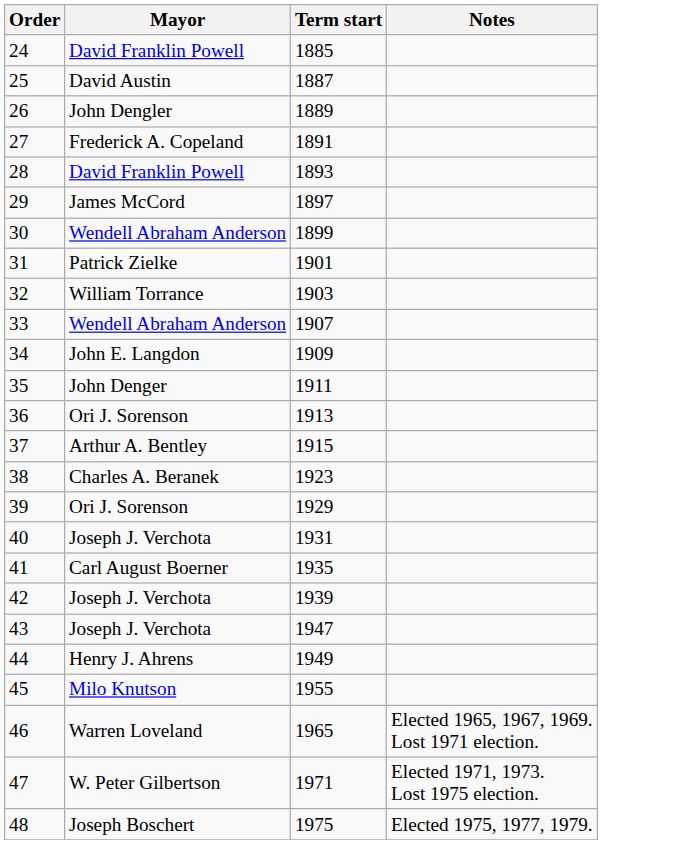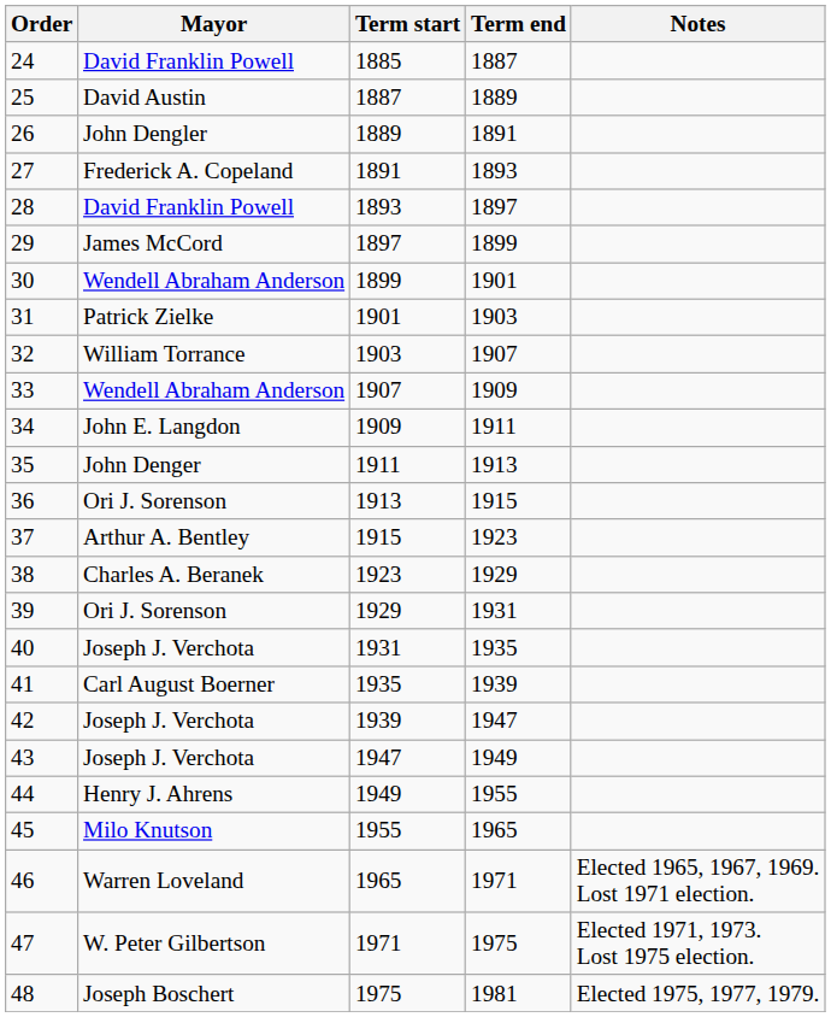 <table class="wikitable">
 <tr>
 <th>Order</th>
 <th>Mayor</th>
 <th>Term start</th>
+<th>Term end</th>
 <th>Notes</th>
 </tr>
 <tr>
 <td>24</td>
 <td><a href='#'>David Franklin Powell</a></td>
 <td>1885</td>
+<td>1887</td>
 <td></td>
 </tr>
 <tr>
 <td>25</td>
 <td>David Austin</td>
 <td>1887</td>
+<td>1889</td>
 <td></td>
 </tr>
 <tr>
 <td>26</td>
 <td>John Dengler</td>
 <td>1889</td>
+<td>1891</td>
 <td></td>
 </tr>
 <tr>
 <td>27</td>
 <td>Frederick A. Copeland</td>
 <td>1891</td>
+<td>1893</td>
 <td></td>
 </tr>
 <tr>
 <td>28</td>
 <td><a href='#'>David Franklin Powell</a></td>
 <td>1893</td>
+<td>1897</td>
 <td></td>
 </tr>
 <tr>
 <td>29</td>
 <td>James McCord</td>
 <td>1897</td>
+<td>1899</td>
 <td></td>
 </tr>
 <tr>
 <td>30</td>
 <td><a href='#'>Wendell Abraham Anderson</a></td>
 <td>1899</td>
+<td>1901</td>
 <td></td>
 </tr>
 <tr>
 <td>31</td>
 <td>Patrick Zielke</td>
 <td>1901</td>
+<td>1903</td>
 <td></td>
 </tr>
 <tr>
 <td>32</td>
 <td>William Torrance</td>
 <td>1903</td>
+<td>1907</td>
 <td></td>
 </tr>
 <tr>
 <td>33</td>
 <td><a href='#'>Wendell Abraham Anderson</a></td>
 <td>1907</td>
+<td>1909</td>
 <td></td>
 </tr>
 <tr>
 <td>34</td>
 <td>John E. Langdon</td>
 <td>1909</td>
+<td>1911</td>
 <td></td>
 </tr>
 <tr>
 <td>35</td>
 <td>John Denger</td>
 <td>1911</td>
+<td>1913</td>
 <td></td>
 </tr>
 <tr>
 <td>36</td>
 <td>Ori J. Sorenson</td>
 <td>1913</td>
+<td>1915</td>
 <td></td>
 </tr>
 <tr>
 <td>37</td>
 <td>Arthur A. Bentley</td>
 <td>1915</td>
+<td>1923</td>
 <td></td>
 </tr>
 <tr>
 <td>38</td>
 <td>Charles A. Beranek</td>
 <td>1923</td>
+<td>1929</td>
 <td></td>
 </tr>
 <tr>
 <td>39</td>
 <td>Ori J. Sorenson</td>
 <td>1929</td>
+<td>1931</td>
 <td></td>
 </tr>
 <tr>
 <td>40</td>
 <td>Joseph J. Verchota</td>
 <td>1931</td>
+<td>1935</td>
 <td></td>
 </tr>
 <tr>
 <td>41</td>
 <td>Carl August Boerner</td>
 <td>1935</td>
+<td>1939</td>
 <td></td>
 </tr>
 <tr>
 <td>42</td>
 <td>Joseph J. Verchota</td>
 <td>1939</td>
+<td>1947</td>
 <td></td>
 </tr>
 <tr>
 <td>43</td>
 <td>Joseph J. Verchota</td>
 <td>1947</td>
+<td>1949</td>
 <td></td>
 </tr>
 <tr>
 <td>44</td>
 <td>Henry J. Ahrens</td>
 <td>1949</td>
+<td>1955</td>
 <td></td>
 </tr>
 <tr>
 <td>45</td>
 <td><a href='#'>Milo Knutson</a></td>
 <td>1955</td>
+<td>1965</td>
 <td></td>
 </tr>
 <tr>
 <td>46</td>
 <td>Warren Loveland</td>
 <td>1965</td>
+<td>1971</td>
 <td>Elected 1965, 1967, 1969.<br>Lost 1971 election.</td>
 </tr>
 <tr>
 <td>47</td>
 <td>W. Peter Gilbertson</td>
 <td>1971</td>
+<td>1975</td>
 <td>Elected 1971, 1973.<br>Lost 1975 election.</td>
 </tr>
 <tr>
 <td>48</td>
 <td>Joseph Boschert</td>
 <td>1975</td>
+<td>1981</td>
 <td>Elected 1975, 1977, 1979.</td>
 </tr>
 </table>
